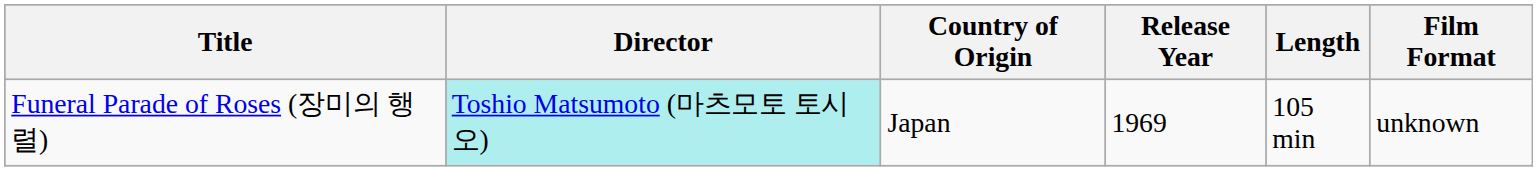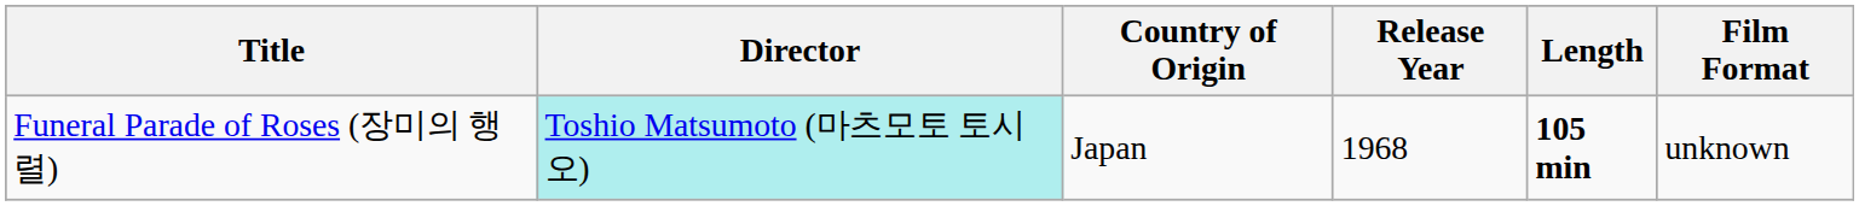 <table class="wikitable" style="width: 100%;">
 <tr>
 <th>Title</th>
 <th>Director</th>
 <th>Country of Origin</th>
 <th>Release Year</th>
 <th>Length</th>
 <th>Film Format</th>
 </tr>
 <tr>
 <td><a href='#'>Funeral Parade of Roses</a> (장미의 행렬)</td>
 <td style="background: paleturquoise;"><a href='#'>Toshio Matsumoto</a> (마츠모토 토시오)</td>
 <td>Japan</td>
-<td>1969</td>
-<td>105 min</td>
+<td>1968</td>
+<td><strong>105 min</strong></td>
 <td>unknown</td>
 </tr>
 </table>
